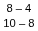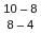 <table style="text-align:center">
 <tr>
 <th width=200></th>
 <th width=100></th>
 <th width=200></th>
 </tr>
 <tr>
 <td align=right><strong></strong></td>
-<td>8 – 4</td>
+<td>10 – 8</td>
 <td align=left></td>
 </tr>
 <tr>
 <td align=right><strong></strong></td>
-<td>10 – 8</td>
+<td>8 – 4</td>
 <td align=left></td>
 </tr>
 </table>
